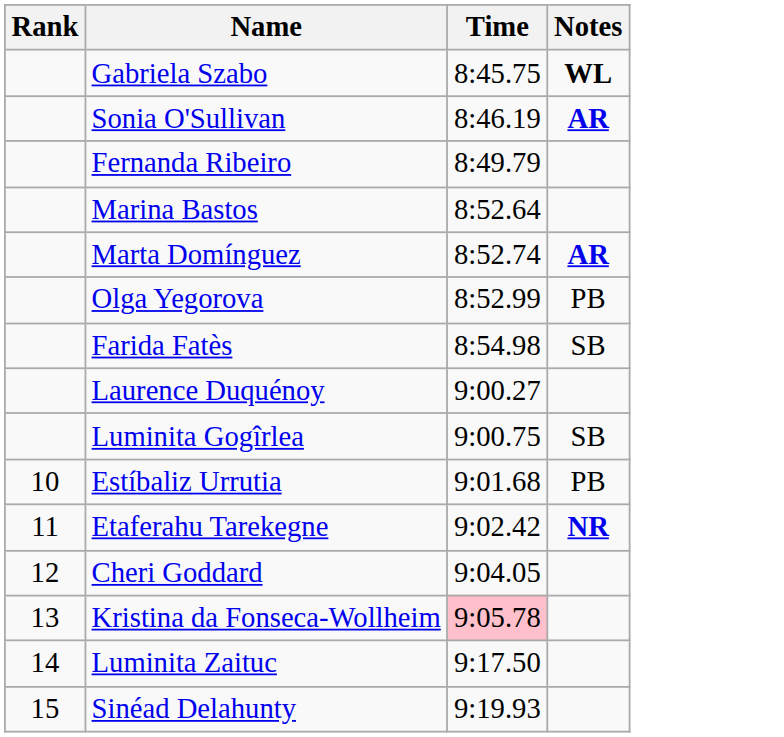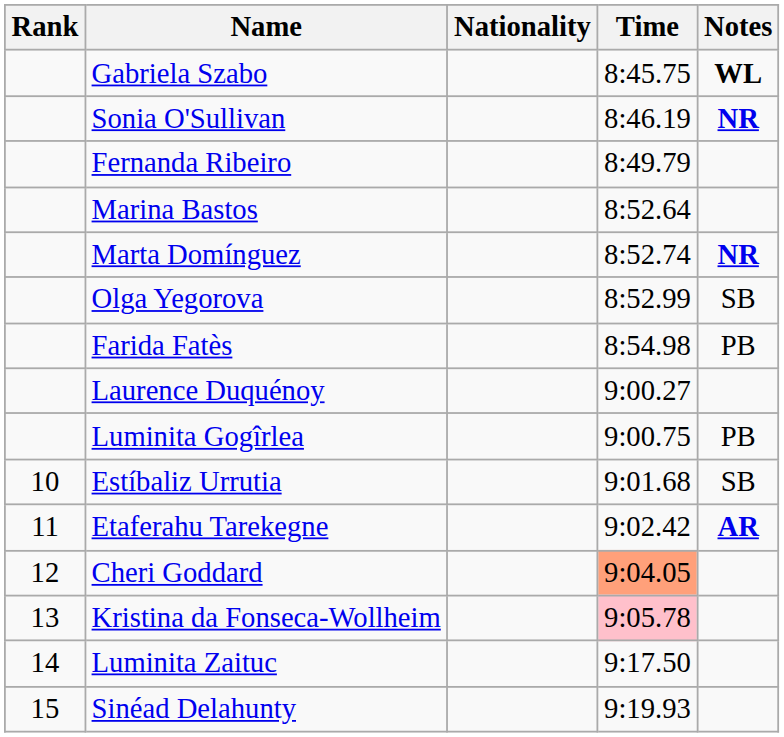 <table class="wikitable sortable" style="text-align:center">
 <tr>
 <th>Rank</th>
 <th>Name</th>
+<th>Nationality</th>
 <th>Time</th>
 <th>Notes</th>
 </tr>
 <tr>
 <td></td>
 <td align="left"><a href='#'>Gabriela Szabo</a></td>
+<td align=left></td>
 <td>8:45.75</td>
 <td><strong>WL</strong></td>
 </tr>
 <tr>
 <td></td>
 <td align="left"><a href='#'>Sonia O'Sullivan</a></td>
+<td align=left></td>
 <td>8:46.19</td>
-<td><strong><a href='#'>AR</a></strong></td>
+<td><strong><a href='#'>NR</a></strong></td>
 </tr>
 <tr>
 <td></td>
 <td align="left"><a href='#'>Fernanda Ribeiro</a></td>
+<td align=left></td>
 <td>8:49.79</td>
 <td></td>
 </tr>
 <tr>
 <td></td>
 <td align="left"><a href='#'>Marina Bastos</a></td>
+<td align=left></td>
 <td>8:52.64</td>
 <td></td>
 </tr>
 <tr>
 <td></td>
 <td align="left"><a href='#'>Marta Domínguez</a></td>
+<td align=left></td>
 <td>8:52.74</td>
-<td><strong><a href='#'>AR</a></strong></td>
+<td><strong><a href='#'>NR</a></strong></td>
 </tr>
 <tr>
 <td></td>
 <td align="left"><a href='#'>Olga Yegorova</a></td>
+<td align=left></td>
 <td>8:52.99</td>
+<td>SB</td>
+</tr>
+<tr>
+<td></td>
+<td align="left"><a href='#'>Farida Fatès</a></td>
+<td align=left></td>
+<td>8:54.98</td>
 <td>PB</td>
 </tr>
 <tr>
 <td></td>
-<td align="left"><a href='#'>Farida Fatès</a></td>
-<td>8:54.98</td>
-<td>SB</td>
-</tr>
-<tr>
-<td></td>
 <td align="left"><a href='#'>Laurence Duquénoy</a></td>
+<td align=left></td>
 <td>9:00.27</td>
 <td></td>
 </tr>
 <tr>
 <td></td>
 <td align="left"><a href='#'>Luminita Gogîrlea</a></td>
+<td align=left></td>
 <td>9:00.75</td>
-<td>SB</td>
+<td>PB</td>
 </tr>
 <tr>
 <td>10</td>
 <td align="left"><a href='#'>Estíbaliz Urrutia</a></td>
+<td align=left></td>
 <td>9:01.68</td>
-<td>PB</td>
+<td>SB</td>
 </tr>
 <tr>
 <td>11</td>
 <td align="left"><a href='#'>Etaferahu Tarekegne</a></td>
+<td align=left></td>
 <td>9:02.42</td>
-<td><strong><a href='#'>NR</a></strong></td>
+<td><strong><a href='#'>AR</a></strong></td>
 </tr>
 <tr>
 <td>12</td>
 <td align="left"><a href='#'>Cheri Goddard</a></td>
-<td>9:04.05</td>
+<td align=left></td>
+<td style="background: lightsalmon;">9:04.05</td>
 <td></td>
 </tr>
 <tr>
 <td>13</td>
 <td align="left"><a href='#'>Kristina da Fonseca-Wollheim</a></td>
+<td align=left></td>
 <td style="background: pink;">9:05.78</td>
 <td></td>
 </tr>
 <tr>
 <td>14</td>
 <td align="left"><a href='#'>Luminita Zaituc</a></td>
+<td align=left></td>
 <td>9:17.50</td>
 <td></td>
 </tr>
 <tr>
 <td>15</td>
 <td align="left"><a href='#'>Sinéad Delahunty</a></td>
+<td align=left></td>
 <td>9:19.93</td>
 <td></td>
 </tr>
 </table>
